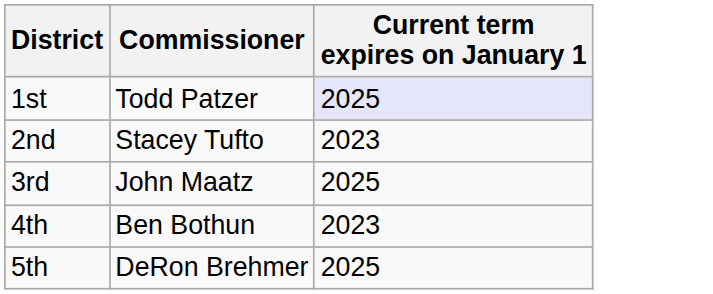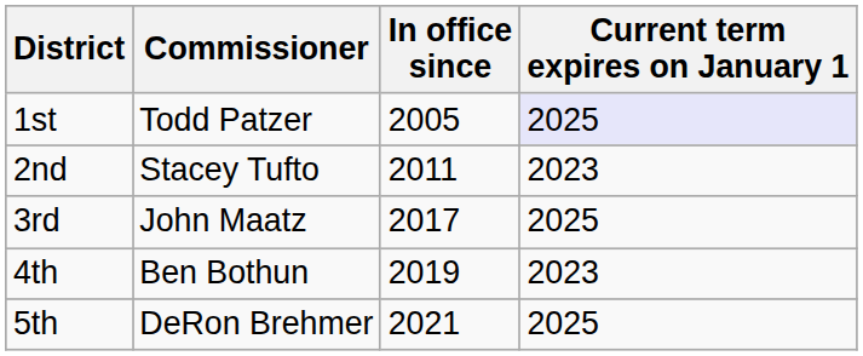 <table class="wikitable sortable">
 <tr>
 <th>District</th>
 <th>Commissioner</th>
+<th>In office<br>since</th>
 <th>Current term<br>expires on January 1</th>
 </tr>
 <tr>
 <td>1st</td>
 <td>Todd Patzer</td>
+<td>2005</td>
 <td style="background: lavender;">2025</td>
 </tr>
 <tr>
 <td>2nd</td>
 <td>Stacey Tufto</td>
+<td>2011</td>
 <td>2023</td>
 </tr>
 <tr>
 <td>3rd</td>
 <td>John Maatz</td>
+<td>2017</td>
 <td>2025</td>
 </tr>
 <tr>
 <td>4th</td>
 <td>Ben Bothun</td>
+<td>2019</td>
 <td>2023</td>
 </tr>
 <tr>
 <td>5th</td>
 <td>DeRon Brehmer</td>
+<td>2021</td>
 <td>2025</td>
 </tr>
 </table>
